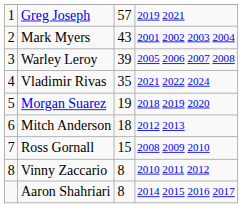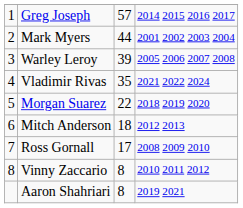 <table class="wikitable">
 <tr>
 </tr>
 <tr>
 <td>1</td>
 <td><a href='#'>Greg Joseph</a></td>
 <td>57</td>
-<td style="font-size:80%;"><a href='#'>2019</a> <a href='#'>2021</a></td>
+<td style="font-size:80%;"><a href='#'>2014</a> <a href='#'>2015</a> <a href='#'>2016</a> <a href='#'>2017</a></td>
 </tr>
 <tr>
 <td>2</td>
 <td>Mark Myers</td>
-<td>43</td>
+<td>44</td>
 <td style="font-size:80%;"><a href='#'>2001</a> <a href='#'>2002</a> <a href='#'>2003</a> <a href='#'>2004</a></td>
 </tr>
 <tr>
 <td>3</td>
 <td>Warley Leroy</td>
 <td>39</td>
 <td style="font-size:80%;"><a href='#'>2005</a> <a href='#'>2006</a> <a href='#'>2007</a> <a href='#'>2008</a></td>
 </tr>
 <tr>
 <td>4</td>
 <td>Vladimir Rivas</td>
 <td>35</td>
 <td style="font-size:80%;"><a href='#'>2021</a> <a href='#'>2022</a> <a href='#'>2024</a></td>
 </tr>
 <tr>
 <td>5</td>
 <td><a href='#'>Morgan Suarez</a></td>
-<td>19</td>
+<td>22</td>
 <td style="font-size:80%;"><a href='#'>2018</a> <a href='#'>2019</a> <a href='#'>2020</a></td>
 </tr>
 <tr>
 <td>6</td>
 <td>Mitch Anderson</td>
 <td>18</td>
 <td style="font-size:80%;"><a href='#'>2012</a> <a href='#'>2013</a></td>
 </tr>
 <tr>
 <td>7</td>
 <td>Ross Gornall</td>
-<td>15</td>
+<td>17</td>
 <td style="font-size:80%;"><a href='#'>2008</a> <a href='#'>2009</a> <a href='#'>2010</a></td>
 </tr>
 <tr>
 <td>8</td>
 <td>Vinny Zaccario</td>
 <td>8</td>
 <td style="font-size:80%;"><a href='#'>2010</a> <a href='#'>2011</a> <a href='#'>2012</a></td>
 </tr>
 <tr>
 <td></td>
 <td>Aaron Shahriari</td>
 <td>8</td>
-<td style="font-size:80%;"><a href='#'>2014</a> <a href='#'>2015</a> <a href='#'>2016</a> <a href='#'>2017</a></td>
+<td style="font-size:80%;"><a href='#'>2019</a> <a href='#'>2021</a></td>
 </tr>
 </table>
